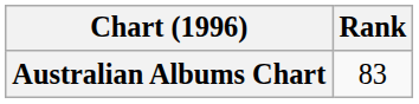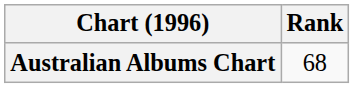 <table class="wikitable plainrowheaders" style="text-align:center;">
 <tr>
 <th scope="col">Chart (1996)</th>
 <th scope="col">Rank</th>
 </tr>
 <tr>
 <th scope="row">Australian Albums Chart</th>
-<td>83</td>
+<td>68</td>
 </tr>
 </table>
